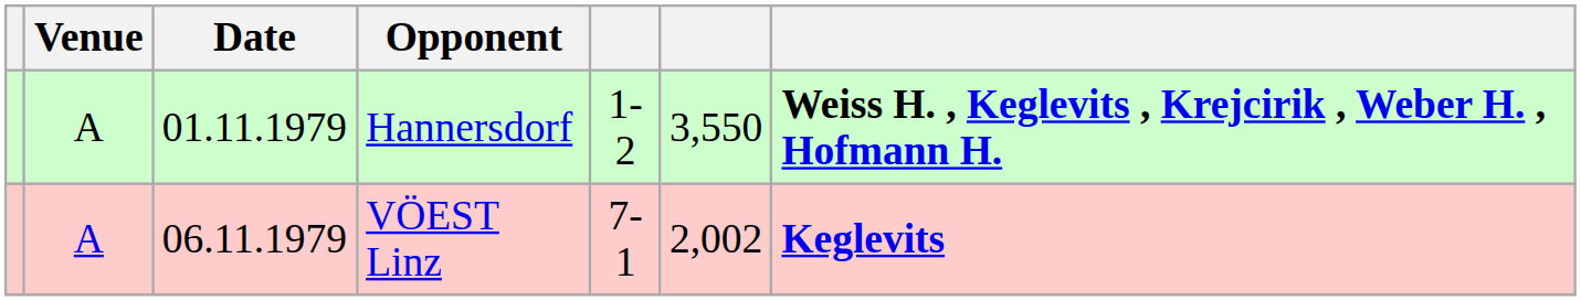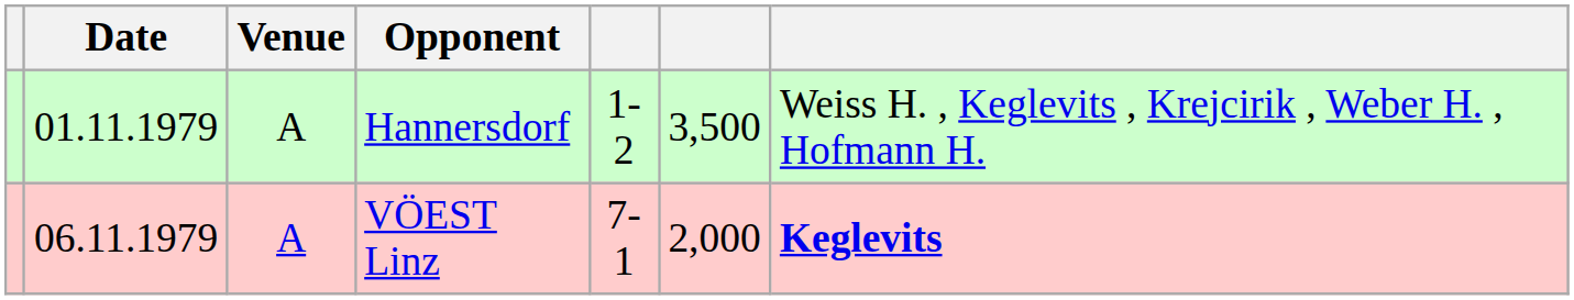 <table class="wikitable" Style="text-align: center">
 <tr>
 <th></th>
+<th>Date</th>
 <th>Venue</th>
-<th>Date</th>
 <th>Opponent</th>
 <th></th>
 <th></th>
 <th></th>
 </tr>
 <tr style="background:#cfc">
 <td></td>
+<td>01.11.1979</td>
 <td>A</td>
-<td>01.11.1979</td>
 <td align="left"><a href='#'>Hannersdorf</a></td>
 <td>1-2</td>
-<td align="right">3,550</td>
-<td align="left"><strong>Weiss H. , <a href='#'>Keglevits</a>  , <a href='#'>Krejcirik</a>  , <a href='#'>Weber H.</a> , <a href='#'>Hofmann H.</a> </strong></td>
+<td align="right">3,500</td>
+<td align="left">Weiss H. , <a href='#'>Keglevits</a>  , <a href='#'>Krejcirik</a>  , <a href='#'>Weber H.</a> , <a href='#'>Hofmann H.</a> </td>
 </tr>
 <tr style="background:#fcc">
 <td></td>
+<td>06.11.1979</td>
 <td><a href='#'>A</a></td>
-<td>06.11.1979</td>
 <td align="left"><a href='#'>VÖEST Linz</a></td>
 <td>7-1</td>
-<td align="right">2,002</td>
+<td align="right">2,000</td>
 <td align="left"><strong><a href='#'>Keglevits</a> </strong></td>
 </tr>
 </table>
